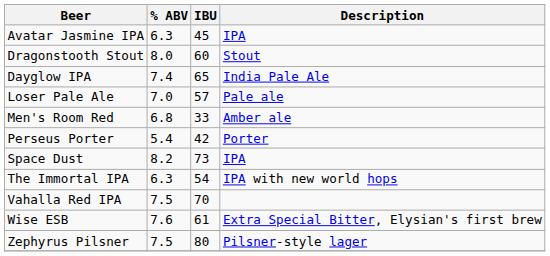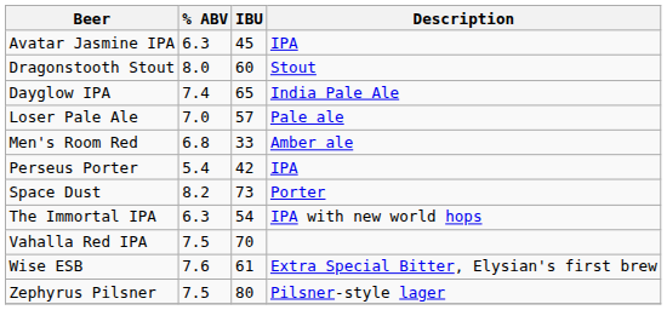 <table class=wikitable>
 <tr>
 <th>Beer</th>
 <th>% ABV</th>
 <th>IBU</th>
 <th>Description</th>
 </tr>
 <tr>
 <td>Avatar Jasmine IPA</td>
 <td>6.3</td>
 <td>45</td>
 <td><a href='#'>IPA</a></td>
 </tr>
 <tr>
 <td>Dragonstooth Stout</td>
 <td>8.0</td>
 <td>60</td>
 <td><a href='#'>Stout</a></td>
 </tr>
 <tr>
 <td>Dayglow IPA</td>
 <td>7.4</td>
 <td>65</td>
 <td><a href='#'>India Pale Ale</a></td>
 </tr>
 <tr>
 <td>Loser Pale Ale</td>
 <td>7.0</td>
 <td>57</td>
 <td><a href='#'>Pale ale</a></td>
 </tr>
 <tr>
 <td>Men's Room Red</td>
 <td>6.8</td>
 <td>33</td>
 <td><a href='#'>Amber ale</a></td>
 </tr>
 <tr>
 <td>Perseus Porter</td>
 <td>5.4</td>
 <td>42</td>
-<td><a href='#'>Porter</a></td>
+<td><a href='#'>IPA</a></td>
 </tr>
 <tr>
 <td>Space Dust</td>
 <td>8.2</td>
 <td>73</td>
-<td><a href='#'>IPA</a></td>
+<td><a href='#'>Porter</a></td>
 </tr>
 <tr>
 <td>The Immortal IPA</td>
 <td>6.3</td>
 <td>54</td>
 <td><a href='#'>IPA</a> with new world <a href='#'>hops</a></td>
 </tr>
 <tr>
 <td>Vahalla Red IPA</td>
 <td>7.5</td>
 <td>70</td>
 <td></td>
 </tr>
 <tr>
 <td>Wise ESB</td>
 <td>7.6</td>
 <td>61</td>
 <td><a href='#'>Extra Special Bitter</a>, Elysian's first brew</td>
 </tr>
 <tr>
 <td>Zephyrus Pilsner</td>
 <td>7.5</td>
 <td>80</td>
 <td><a href='#'>Pilsner</a>-style <a href='#'>lager</a></td>
 </tr>
 <tr>
 </tr>
 </table>
